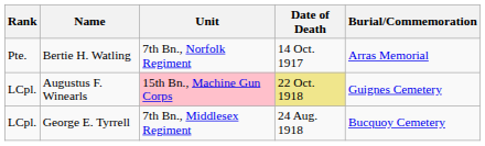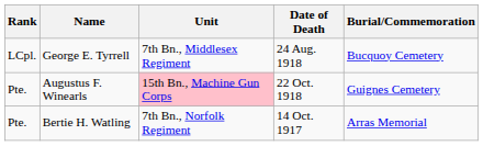 <table class="wikitable">
 <tr>
 <th>Rank</th>
 <th>Name</th>
 <th>Unit</th>
 <th>Date of Death</th>
 <th>Burial/Commemoration</th>
 </tr>
 <tr>
+<td>LCpl.</td>
+<td>George E. Tyrrell</td>
+<td>7th Bn., <a href='#'>Middlesex Regiment</a></td>
+<td>24 Aug. 1918</td>
+<td><a href='#'>Bucquoy Cemetery</a></td>
+</tr>
+<tr>
+<td>Pte.</td>
+<td>Augustus F. Winearls</td>
+<td style="background: pink;">15th Bn., <a href='#'>Machine Gun Corps</a></td>
+<td>22 Oct. 1918</td>
+<td><a href='#'>Guignes Cemetery</a></td>
+</tr>
+<tr>
 <td>Pte.</td>
 <td>Bertie H. Watling</td>
 <td>7th Bn., <a href='#'>Norfolk Regiment</a></td>
 <td>14 Oct. 1917</td>
 <td><a href='#'>Arras Memorial</a></td>
 </tr>
-<tr>
-<td>LCpl.</td>
-<td>Augustus F. Winearls</td>
-<td style="background: pink;">15th Bn., <a href='#'>Machine Gun Corps</a></td>
-<td style="background: khaki;">22 Oct. 1918</td>
-<td><a href='#'>Guignes Cemetery</a></td>
-</tr>
-<tr>
-<td>LCpl.</td>
-<td>George E. Tyrrell</td>
-<td>7th Bn., <a href='#'>Middlesex Regiment</a></td>
-<td>24 Aug. 1918</td>
-<td><a href='#'>Bucquoy Cemetery</a></td>
-</tr>
 </table>
